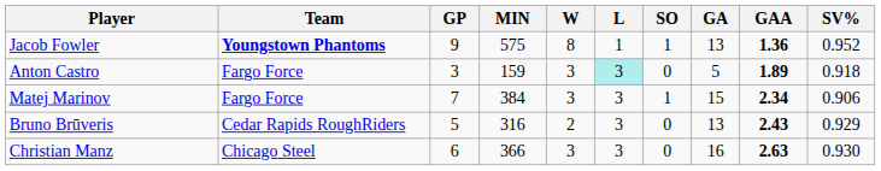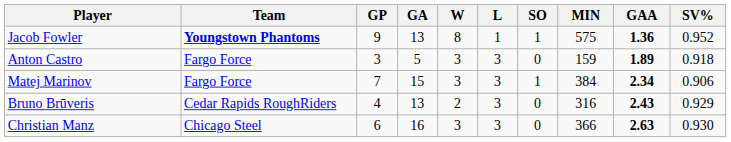 <table class="wikitable" style="text-align:center">
 <tr>
 <th bgcolor="#DDDDFF" width="22%">Player</th>
 <th bgcolor="#DDDDFF" width="22%">Team</th>
 <th bgcolor="#DDDDFF" width="5%">GP</th>
-<th bgcolor="#DDDDFF" width="7%">MIN</th>
+<th bgcolor="#DDDDFF" width="5%">GA</th>
 <th bgcolor="#DDDDFF" width="5%">W</th>
 <th bgcolor="#DDDDFF" width="5%">L</th>
 <th bgcolor="#DDDDFF" width="5%">SO</th>
-<th bgcolor="#DDDDFF" width="5%">GA</th>
+<th bgcolor="#DDDDFF" width="7%">MIN</th>
 <th bgcolor="#DDDDFF" width="7%">GAA</th>
 <th bgcolor="#DDDDFF" width="7%">SV%</th>
 </tr>
 <tr>
 <td align=left><a href='#'>Jacob Fowler</a></td>
 <td align=left><strong><a href='#'>Youngstown Phantoms</a></strong></td>
 <td>9</td>
-<td>575</td>
+<td>13</td>
 <td>8</td>
 <td>1</td>
 <td>1</td>
-<td>13</td>
+<td>575</td>
 <td><strong>1.36</strong></td>
 <td>0.952</td>
 </tr>
 <tr>
 <td align=left><a href='#'>Anton Castro</a></td>
 <td align=left><a href='#'>Fargo Force</a></td>
 <td>3</td>
+<td>5</td>
+<td>3</td>
+<td>3</td>
+<td>0</td>
 <td>159</td>
-<td>3</td>
-<td style="background: paleturquoise;">3</td>
-<td>0</td>
-<td>5</td>
 <td><strong>1.89</strong></td>
 <td>0.918</td>
 </tr>
 <tr>
 <td align=left><a href='#'>Matej Marinov</a></td>
 <td align=left><a href='#'>Fargo Force</a></td>
 <td>7</td>
-<td>384</td>
+<td>15</td>
 <td>3</td>
 <td>3</td>
 <td>1</td>
-<td>15</td>
+<td>384</td>
 <td><strong>2.34</strong></td>
 <td>0.906</td>
 </tr>
 <tr>
 <td align=left><a href='#'>Bruno Brūveris</a></td>
 <td align=left><a href='#'>Cedar Rapids RoughRiders</a></td>
-<td>5</td>
-<td>316</td>
+<td>4</td>
+<td>13</td>
 <td>2</td>
 <td>3</td>
 <td>0</td>
-<td>13</td>
+<td>316</td>
 <td><strong>2.43</strong></td>
 <td>0.929</td>
 </tr>
 <tr>
 <td align=left><a href='#'>Christian Manz</a></td>
 <td align=left><a href='#'>Chicago Steel</a></td>
 <td>6</td>
-<td>366</td>
+<td>16</td>
 <td>3</td>
 <td>3</td>
 <td>0</td>
-<td>16</td>
+<td>366</td>
 <td><strong>2.63</strong></td>
 <td>0.930</td>
 </tr>
 </table>
